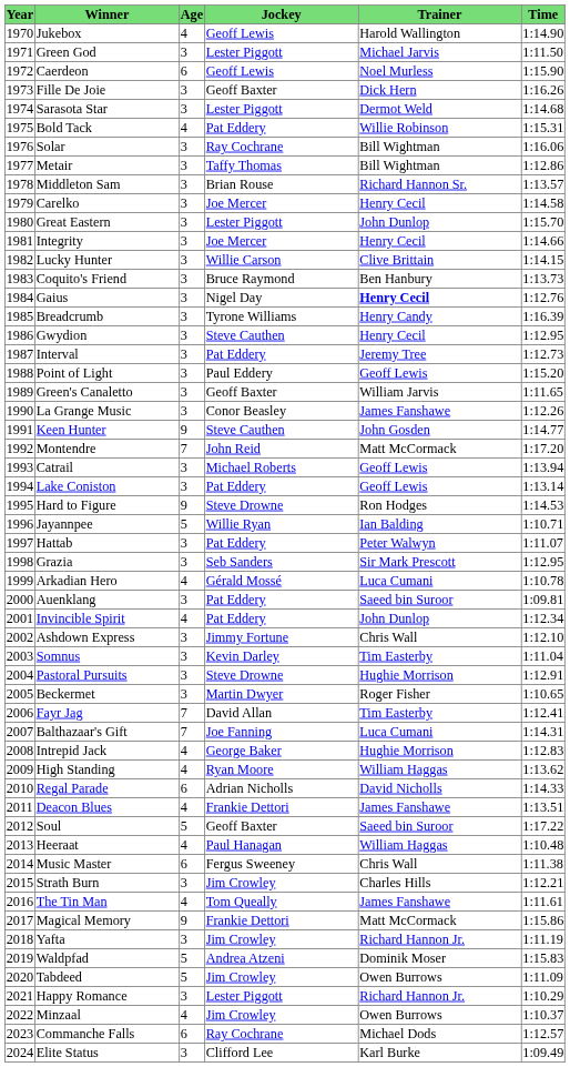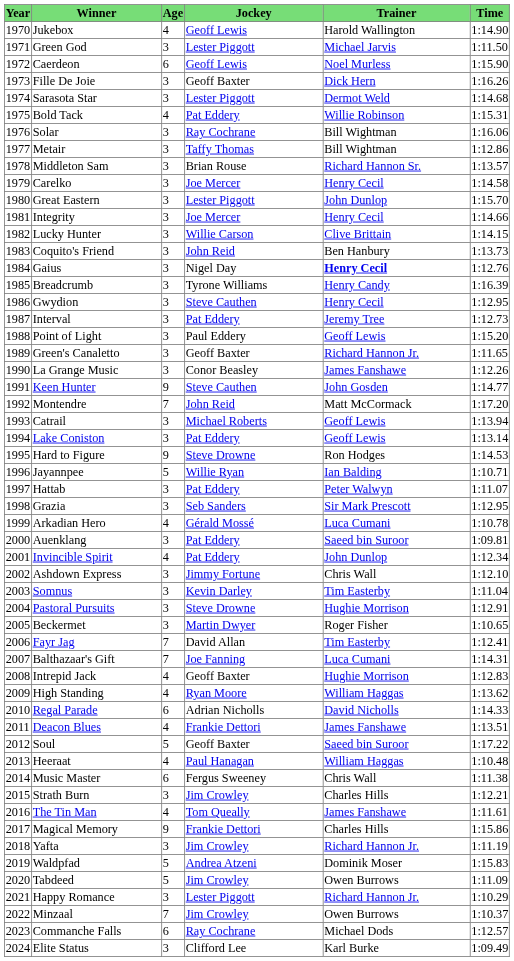 <table class = "sortable" | border="1" style="border-collapse: collapse; font-size:90%">
 <tr bgcolor="#77dd77" align="center">
 <th>Year</th>
 <th>Winner</th>
 <th>Age</th>
 <th>Jockey</th>
 <th>Trainer</th>
 <th>Time</th>
 </tr>
 <tr>
 <td>1970</td>
 <td width=150px>Jukebox</td>
 <td>4</td>
 <td width=160px><a href='#'>Geoff Lewis</a></td>
 <td width=170px>Harold Wallington</td>
 <td>1:14.90</td>
 </tr>
 <tr>
 <td>1971</td>
 <td>Green God</td>
 <td>3</td>
 <td><a href='#'>Lester Piggott</a></td>
 <td><a href='#'>Michael Jarvis</a></td>
 <td>1:11.50</td>
 </tr>
 <tr>
 <td>1972</td>
 <td>Caerdeon</td>
 <td>6</td>
 <td><a href='#'>Geoff Lewis</a></td>
 <td><a href='#'>Noel Murless</a></td>
 <td>1:15.90</td>
 </tr>
 <tr>
 <td>1973</td>
 <td>Fille De Joie</td>
 <td>3</td>
 <td>Geoff Baxter</td>
 <td><a href='#'>Dick Hern</a></td>
 <td>1:16.26</td>
 </tr>
 <tr>
 <td>1974</td>
 <td>Sarasota Star</td>
 <td>3</td>
 <td><a href='#'>Lester Piggott</a></td>
 <td><a href='#'>Dermot Weld</a></td>
 <td>1:14.68</td>
 </tr>
 <tr>
 <td>1975</td>
 <td>Bold Tack</td>
 <td>4</td>
 <td><a href='#'>Pat Eddery</a></td>
 <td><a href='#'>Willie Robinson</a></td>
 <td>1:15.31</td>
 </tr>
 <tr>
 <td>1976</td>
 <td>Solar</td>
 <td>3</td>
 <td><a href='#'>Ray Cochrane</a></td>
 <td>Bill Wightman</td>
 <td>1:16.06</td>
 </tr>
 <tr>
 <td>1977</td>
 <td>Metair</td>
 <td>3</td>
 <td><a href='#'>Taffy Thomas</a></td>
 <td>Bill Wightman</td>
 <td>1:12.86</td>
 </tr>
 <tr>
 <td>1978</td>
 <td>Middleton Sam</td>
 <td>3</td>
 <td>Brian Rouse</td>
 <td><a href='#'>Richard Hannon Sr.</a></td>
 <td>1:13.57</td>
 </tr>
 <tr>
 <td>1979</td>
 <td>Carelko</td>
 <td>3</td>
 <td><a href='#'>Joe Mercer</a></td>
 <td><a href='#'>Henry Cecil</a></td>
 <td>1:14.58</td>
 </tr>
 <tr>
 <td>1980</td>
 <td>Great Eastern</td>
 <td>3</td>
 <td><a href='#'>Lester Piggott</a></td>
 <td><a href='#'>John Dunlop</a></td>
 <td>1:15.70</td>
 </tr>
 <tr>
 <td>1981</td>
 <td>Integrity</td>
 <td>3</td>
 <td><a href='#'>Joe Mercer</a></td>
 <td><a href='#'>Henry Cecil</a></td>
 <td>1:14.66</td>
 </tr>
 <tr>
 <td>1982</td>
 <td>Lucky Hunter</td>
 <td>3</td>
 <td><a href='#'>Willie Carson</a></td>
 <td><a href='#'>Clive Brittain</a></td>
 <td>1:14.15</td>
 </tr>
 <tr>
 <td>1983</td>
 <td>Coquito's Friend</td>
 <td>3</td>
-<td>Bruce Raymond</td>
+<td><a href='#'>John Reid</a></td>
 <td>Ben Hanbury</td>
 <td>1:13.73</td>
 </tr>
 <tr>
 <td>1984</td>
 <td>Gaius</td>
 <td>3</td>
 <td>Nigel Day</td>
 <td><strong><a href='#'>Henry Cecil</a></strong></td>
 <td>1:12.76</td>
 </tr>
 <tr>
 <td>1985</td>
 <td>Breadcrumb</td>
 <td>3</td>
 <td>Tyrone Williams</td>
 <td><a href='#'>Henry Candy</a></td>
 <td>1:16.39</td>
 </tr>
 <tr>
 <td>1986</td>
 <td>Gwydion</td>
 <td>3</td>
 <td><a href='#'>Steve Cauthen</a></td>
 <td><a href='#'>Henry Cecil</a></td>
 <td>1:12.95</td>
 </tr>
 <tr>
 <td>1987</td>
 <td>Interval</td>
 <td>3</td>
 <td><a href='#'>Pat Eddery</a></td>
 <td><a href='#'>Jeremy Tree</a></td>
 <td>1:12.73</td>
 </tr>
 <tr>
 <td>1988</td>
 <td>Point of Light</td>
 <td>3</td>
 <td>Paul Eddery</td>
 <td><a href='#'>Geoff Lewis</a></td>
 <td>1:15.20</td>
 </tr>
 <tr>
 <td>1989</td>
 <td>Green's Canaletto</td>
 <td>3</td>
 <td>Geoff Baxter</td>
-<td>William Jarvis</td>
+<td><a href='#'>Richard Hannon Jr.</a></td>
 <td>1:11.65</td>
 </tr>
 <tr>
 <td>1990</td>
 <td>La Grange Music</td>
 <td>3</td>
 <td>Conor Beasley</td>
 <td><a href='#'>James Fanshawe</a></td>
 <td>1:12.26</td>
 </tr>
 <tr>
 <td>1991</td>
 <td><a href='#'>Keen Hunter</a></td>
 <td>9</td>
 <td><a href='#'>Steve Cauthen</a></td>
 <td><a href='#'>John Gosden</a></td>
 <td>1:14.77</td>
 </tr>
 <tr>
 <td>1992</td>
 <td>Montendre</td>
 <td>7</td>
 <td><a href='#'>John Reid</a></td>
 <td>Matt McCormack</td>
 <td>1:17.20</td>
 </tr>
 <tr>
 <td>1993</td>
 <td>Catrail</td>
 <td>3</td>
 <td><a href='#'>Michael Roberts</a></td>
 <td><a href='#'>Geoff Lewis</a></td>
 <td>1:13.94</td>
 </tr>
 <tr>
 <td>1994</td>
 <td><a href='#'>Lake Coniston</a></td>
 <td>3</td>
 <td><a href='#'>Pat Eddery</a></td>
 <td><a href='#'>Geoff Lewis</a></td>
 <td>1:13.14</td>
 </tr>
 <tr>
 <td>1995</td>
 <td>Hard to Figure</td>
 <td>9</td>
 <td><a href='#'>Steve Drowne</a></td>
 <td>Ron Hodges</td>
 <td>1:14.53</td>
 </tr>
 <tr>
 <td>1996</td>
 <td>Jayannpee</td>
 <td>5</td>
 <td><a href='#'>Willie Ryan</a></td>
 <td><a href='#'>Ian Balding</a></td>
 <td>1:10.71</td>
 </tr>
 <tr>
 <td>1997</td>
 <td>Hattab</td>
 <td>3</td>
 <td><a href='#'>Pat Eddery</a></td>
 <td><a href='#'>Peter Walwyn</a></td>
 <td>1:11.07</td>
 </tr>
 <tr>
 <td>1998</td>
 <td>Grazia</td>
 <td>3</td>
 <td><a href='#'>Seb Sanders</a></td>
 <td><a href='#'>Sir Mark Prescott</a></td>
 <td>1:12.95</td>
 </tr>
 <tr>
 <td>1999</td>
 <td>Arkadian Hero</td>
 <td>4</td>
 <td><a href='#'>Gérald Mossé</a></td>
 <td><a href='#'>Luca Cumani</a></td>
 <td>1:10.78</td>
 </tr>
 <tr>
 <td>2000</td>
 <td>Auenklang</td>
 <td>3</td>
 <td><a href='#'>Pat Eddery</a></td>
 <td><a href='#'>Saeed bin Suroor</a></td>
 <td>1:09.81</td>
 </tr>
 <tr>
 <td>2001</td>
 <td><a href='#'>Invincible Spirit</a></td>
 <td>4</td>
 <td><a href='#'>Pat Eddery</a></td>
 <td><a href='#'>John Dunlop</a></td>
 <td>1:12.34</td>
 </tr>
 <tr>
 <td>2002</td>
 <td>Ashdown Express</td>
 <td>3</td>
 <td><a href='#'>Jimmy Fortune</a></td>
 <td>Chris Wall</td>
 <td>1:12.10</td>
 </tr>
 <tr>
 <td>2003</td>
 <td><a href='#'>Somnus</a></td>
 <td>3</td>
 <td><a href='#'>Kevin Darley</a></td>
 <td><a href='#'>Tim Easterby</a></td>
 <td>1:11.04</td>
 </tr>
 <tr>
 <td>2004</td>
 <td><a href='#'>Pastoral Pursuits</a></td>
 <td>3</td>
 <td><a href='#'>Steve Drowne</a></td>
 <td><a href='#'>Hughie Morrison</a></td>
 <td>1:12.91</td>
 </tr>
 <tr>
 <td>2005</td>
 <td>Beckermet</td>
 <td>3</td>
 <td><a href='#'>Martin Dwyer</a></td>
 <td>Roger Fisher</td>
 <td>1:10.65</td>
 </tr>
 <tr>
 <td>2006</td>
 <td><a href='#'>Fayr Jag</a></td>
 <td>7</td>
 <td>David Allan</td>
 <td><a href='#'>Tim Easterby</a></td>
 <td>1:12.41</td>
 </tr>
 <tr>
 <td>2007</td>
 <td>Balthazaar's Gift </td>
 <td>7</td>
 <td><a href='#'>Joe Fanning</a></td>
 <td><a href='#'>Luca Cumani</a></td>
 <td>1:14.31</td>
 </tr>
 <tr>
 <td>2008</td>
 <td>Intrepid Jack</td>
 <td>4</td>
-<td><a href='#'>George Baker</a></td>
+<td>Geoff Baxter</td>
 <td><a href='#'>Hughie Morrison</a></td>
 <td>1:12.83</td>
 </tr>
 <tr>
 <td>2009</td>
 <td>High Standing</td>
 <td>4</td>
 <td><a href='#'>Ryan Moore</a></td>
 <td><a href='#'>William Haggas</a></td>
 <td>1:13.62</td>
 </tr>
 <tr>
 <td>2010</td>
 <td><a href='#'>Regal Parade</a></td>
 <td>6</td>
 <td>Adrian Nicholls</td>
 <td><a href='#'>David Nicholls</a></td>
 <td>1:14.33</td>
 </tr>
 <tr>
 <td>2011</td>
 <td><a href='#'>Deacon Blues</a></td>
 <td>4</td>
 <td><a href='#'>Frankie Dettori</a></td>
 <td><a href='#'>James Fanshawe</a></td>
 <td>1:13.51</td>
 </tr>
 <tr>
 <td>2012</td>
 <td>Soul</td>
 <td>5</td>
 <td>Geoff Baxter</td>
 <td><a href='#'>Saeed bin Suroor</a></td>
 <td>1:17.22</td>
 </tr>
 <tr>
 <td>2013</td>
 <td>Heeraat</td>
 <td>4</td>
 <td><a href='#'>Paul Hanagan</a></td>
 <td><a href='#'>William Haggas</a></td>
 <td>1:10.48</td>
 </tr>
 <tr>
 <td>2014</td>
 <td>Music Master</td>
 <td>6</td>
 <td>Fergus Sweeney</td>
 <td>Chris Wall</td>
 <td>1:11.38</td>
 </tr>
 <tr>
 <td>2015</td>
 <td>Strath Burn</td>
 <td>3</td>
 <td><a href='#'>Jim Crowley</a></td>
 <td>Charles Hills</td>
 <td>1:12.21</td>
 </tr>
 <tr>
 <td>2016</td>
 <td><a href='#'>The Tin Man</a></td>
 <td>4</td>
 <td><a href='#'>Tom Queally</a></td>
 <td><a href='#'>James Fanshawe</a></td>
 <td>1:11.61</td>
 </tr>
 <tr>
 <td>2017</td>
 <td>Magical Memory</td>
 <td>9</td>
 <td><a href='#'>Frankie Dettori</a></td>
-<td>Matt McCormack</td>
+<td>Charles Hills</td>
 <td>1:15.86</td>
 </tr>
 <tr>
 <td>2018</td>
 <td>Yafta</td>
 <td>3</td>
 <td><a href='#'>Jim Crowley</a></td>
 <td><a href='#'>Richard Hannon Jr.</a></td>
 <td>1:11.19</td>
 </tr>
 <tr>
 <td>2019</td>
 <td>Waldpfad</td>
 <td>5</td>
 <td><a href='#'>Andrea Atzeni</a></td>
 <td>Dominik Moser</td>
 <td>1:15.83</td>
 </tr>
 <tr>
 <td>2020</td>
 <td>Tabdeed</td>
 <td>5</td>
 <td><a href='#'>Jim Crowley</a></td>
 <td>Owen Burrows</td>
 <td>1:11.09</td>
 </tr>
 <tr>
 <td>2021</td>
 <td>Happy Romance</td>
 <td>3</td>
 <td><a href='#'>Lester Piggott</a></td>
 <td><a href='#'>Richard Hannon Jr.</a></td>
 <td>1:10.29</td>
 </tr>
 <tr>
 <td>2022</td>
 <td>Minzaal</td>
-<td>4</td>
+<td>7</td>
 <td><a href='#'>Jim Crowley</a></td>
 <td>Owen Burrows</td>
 <td>1:10.37</td>
 </tr>
 <tr>
 <td>2023</td>
 <td>Commanche Falls</td>
 <td>6</td>
 <td><a href='#'>Ray Cochrane</a></td>
 <td>Michael Dods</td>
 <td>1:12.57</td>
 </tr>
 <tr>
 <td>2024</td>
 <td>Elite Status</td>
 <td>3</td>
 <td>Clifford Lee</td>
 <td>Karl Burke</td>
 <td>1:09.49</td>
 </tr>
 </table>
